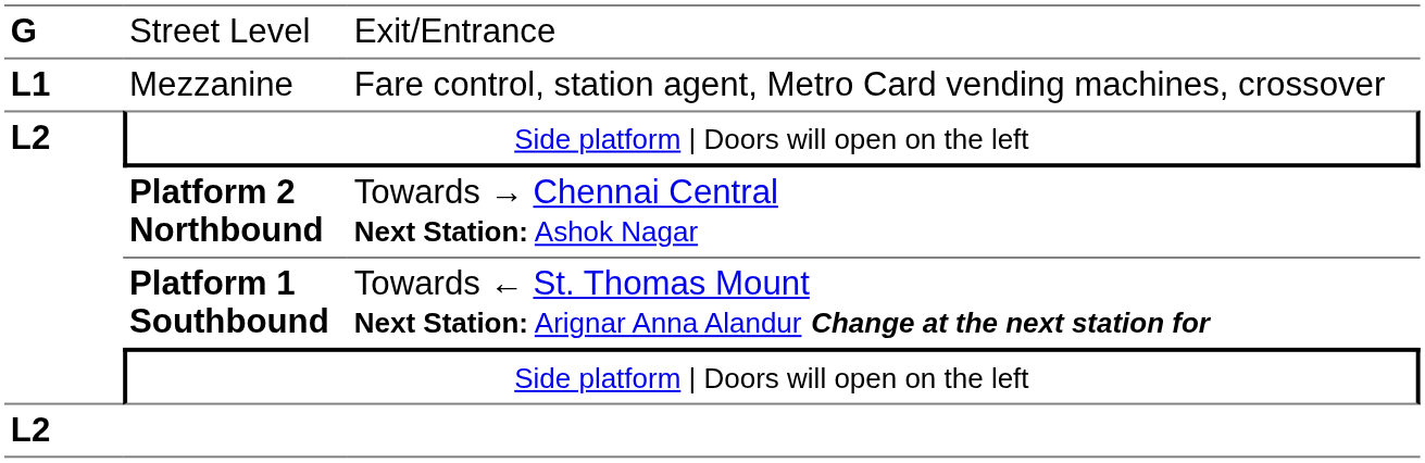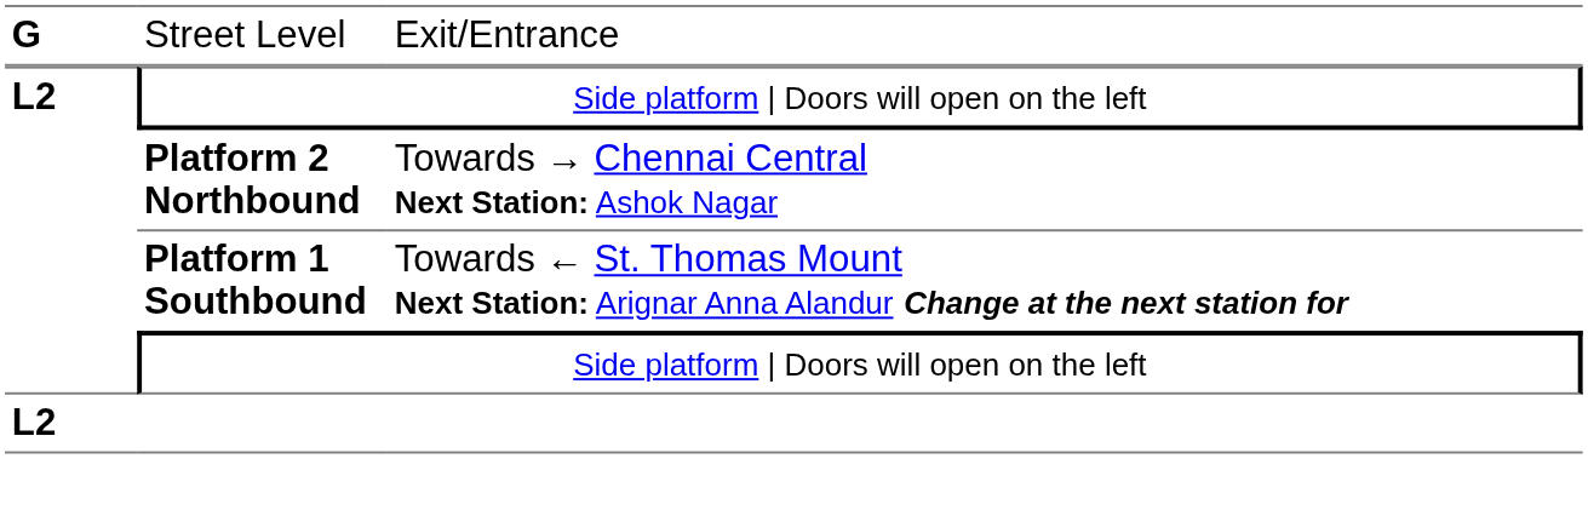 <table table border=0 cellspacing=0 cellpadding=3>
 <tr>
 <td style="border-bottom:solid 1px gray;border-top:solid 1px gray;" width=50 valign=top><strong>G</strong></td>
 <td style="border-top:solid 1px gray;border-bottom:solid 1px gray;" width=100 valign=top>Street Level</td>
 <td style="border-top:solid 1px gray;border-bottom:solid 1px gray;" width=500 valign=top>Exit/Entrance</td>
-</tr>
-<tr>
-<td valign=top><strong>L1</strong></td>
-<td valign=top>Mezzanine</td>
-<td valign=top>Fare control, station agent, Metro Card vending machines, crossover<br></td>
 </tr>
 <tr>
 <td style="border-top:solid 1px gray;border-bottom:solid 1px gray;" width=50 rowspan=4 valign=top><strong>L2</strong></td>
 <td style="border-top:solid 1px gray;border-right:solid 2px black;border-left:solid 2px black;border-bottom:solid 2px black;text-align:center;" colspan=2><small><a href='#'>Side platform</a> | Doors will open on the left </small></td>
 </tr>
 <tr>
 <td style="border-bottom:solid 1px gray;" width=100><span><strong>Platform 2</strong><br><strong>Northbound</strong></span></td>
 <td style="border-bottom:solid 1px gray;" width=500>Towards → <a href='#'>Chennai Central</a><br><small><strong>Next Station:</strong> <a href='#'>Ashok Nagar</a></small></td>
 </tr>
 <tr>
 <td><span><strong>Platform 1</strong><br><strong>Southbound</strong></span></td>
 <td><span></span>Towards ← <a href='#'>St. Thomas Mount</a><br><small><strong>Next Station:</strong> <a href='#'>Arignar Anna Alandur</a></small> <small><strong><em>Change at the next station for </em></strong></small></td>
 </tr>
 <tr>
 <td style="border-top:solid 2px black;border-right:solid 2px black;border-left:solid 2px black;border-bottom:solid 1px gray;text-align:center;" colspan=2><small><a href='#'>Side platform</a> | Doors will open on the left </small></td>
 </tr>
 <tr>
 <td style="border-bottom:solid 1px gray;" width=50 rowspan=2 valign=top><strong>L2</strong></td>
 <td style="border-bottom:solid 1px gray;" width=100></td>
 <td style="border-bottom:solid 1px gray;" width=500></td>
 </tr>
 <tr>
 </tr>
 </table>
